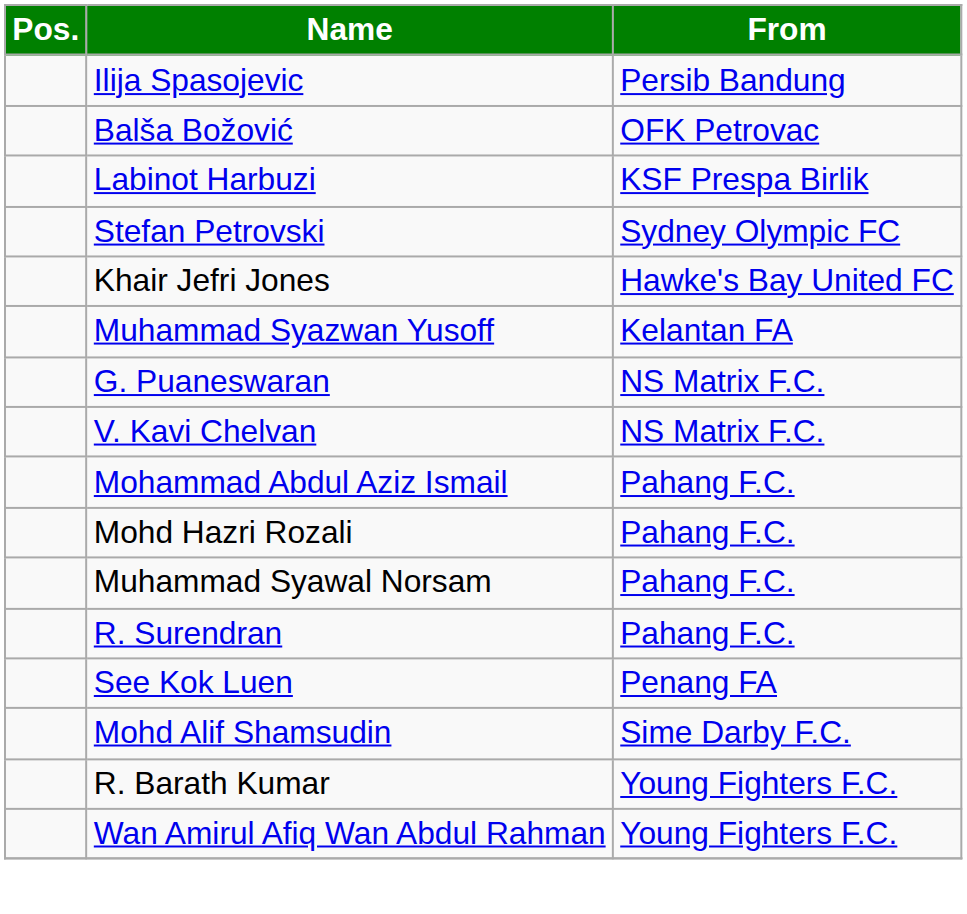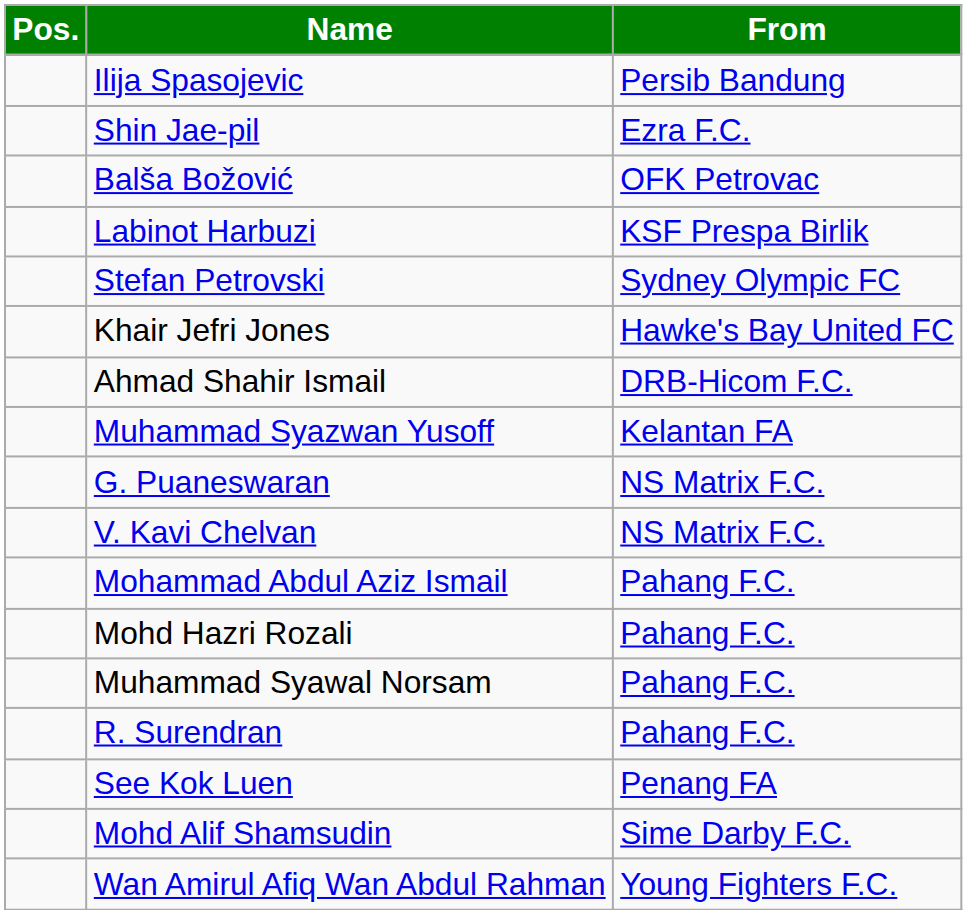 <table class="wikitable sortable">
 <tr>
 <th style="background:Green; color:White;">Pos.</th>
 <th style="background:Green; color:White;">Name</th>
 <th style="background:Green; color:White;">From</th>
 </tr>
 <tr>
 <td></td>
 <td> <a href='#'>Ilija Spasojevic</a></td>
 <td> <a href='#'>Persib Bandung</a></td>
+</tr>
+<tr>
+<td></td>
+<td> <a href='#'>Shin Jae-pil</a></td>
+<td> <a href='#'>Ezra F.C.</a></td>
 </tr>
 <tr>
 <td></td>
 <td> <a href='#'>Balša Božović</a></td>
 <td> <a href='#'>OFK Petrovac</a></td>
 </tr>
 <tr>
 <td></td>
 <td> <a href='#'>Labinot Harbuzi</a></td>
 <td> <a href='#'>KSF Prespa Birlik</a></td>
 </tr>
 <tr>
 <td></td>
 <td> <a href='#'>Stefan Petrovski</a></td>
 <td> <a href='#'>Sydney Olympic FC</a></td>
 </tr>
 <tr>
 <td></td>
 <td> Khair Jefri Jones</td>
 <td> <a href='#'>Hawke's Bay United FC</a></td>
+</tr>
+<tr>
+<td></td>
+<td> Ahmad Shahir Ismail</td>
+<td> <a href='#'>DRB-Hicom F.C.</a></td>
 </tr>
 <tr>
 <td></td>
 <td> <a href='#'>Muhammad Syazwan Yusoff</a></td>
 <td> <a href='#'>Kelantan FA</a></td>
 </tr>
 <tr>
 <td></td>
 <td> <a href='#'>G. Puaneswaran</a></td>
 <td> <a href='#'>NS Matrix F.C.</a></td>
 </tr>
 <tr>
 <td></td>
 <td> <a href='#'>V. Kavi Chelvan</a></td>
 <td> <a href='#'>NS Matrix F.C.</a></td>
 </tr>
 <tr>
 <td></td>
 <td> <a href='#'>Mohammad Abdul Aziz Ismail</a></td>
 <td> <a href='#'>Pahang F.C.</a></td>
 </tr>
 <tr>
 <td></td>
 <td> Mohd Hazri Rozali</td>
 <td> <a href='#'>Pahang F.C.</a></td>
 </tr>
 <tr>
 <td></td>
 <td> Muhammad Syawal Norsam</td>
 <td> <a href='#'>Pahang F.C.</a></td>
 </tr>
 <tr>
 <td></td>
 <td> <a href='#'>R. Surendran</a></td>
 <td> <a href='#'>Pahang F.C.</a></td>
 </tr>
 <tr>
 <td></td>
 <td> <a href='#'>See Kok Luen</a></td>
 <td> <a href='#'>Penang FA</a></td>
 </tr>
 <tr>
 <td></td>
 <td> <a href='#'>Mohd Alif Shamsudin</a></td>
 <td> <a href='#'>Sime Darby F.C.</a></td>
 </tr>
 <tr>
 <td></td>
-<td> R. Barath Kumar</td>
-<td> <a href='#'>Young Fighters F.C.</a></td>
-</tr>
-<tr>
-<td></td>
 <td> <a href='#'>Wan Amirul Afiq Wan Abdul Rahman</a></td>
 <td> <a href='#'>Young Fighters F.C.</a></td>
 </tr>
 <tr>
 </tr>
 </table>
